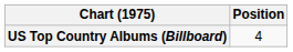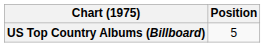 <table class="wikitable plainrowheaders" style="text-align:center">
 <tr>
 <th scope="col">Chart (1975)</th>
 <th scope="col">Position</th>
 </tr>
 <tr>
 <th scope="row">US Top Country Albums (<em>Billboard</em>)</th>
-<td>4</td>
+<td>5</td>
 </tr>
 </table>
